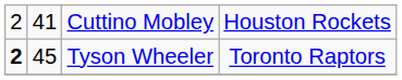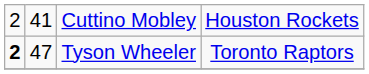 <table class="wikitable">
 <tr align="center" bgcolor="">
 <td>2</td>
 <td>41</td>
 <td><a href='#'>Cuttino Mobley</a></td>
 <td><a href='#'>Houston Rockets</a></td>
 </tr>
 <tr align="center" bgcolor="">
 <td><strong>2</strong></td>
-<td>45</td>
+<td>47</td>
 <td><a href='#'>Tyson Wheeler</a></td>
 <td><a href='#'>Toronto Raptors</a></td>
 </tr>
 <tr align="center" bgcolor="">
 </tr>
 </table>
